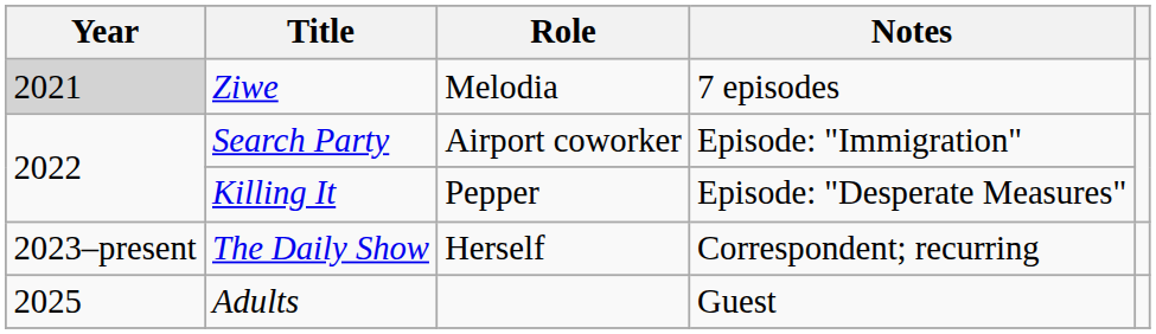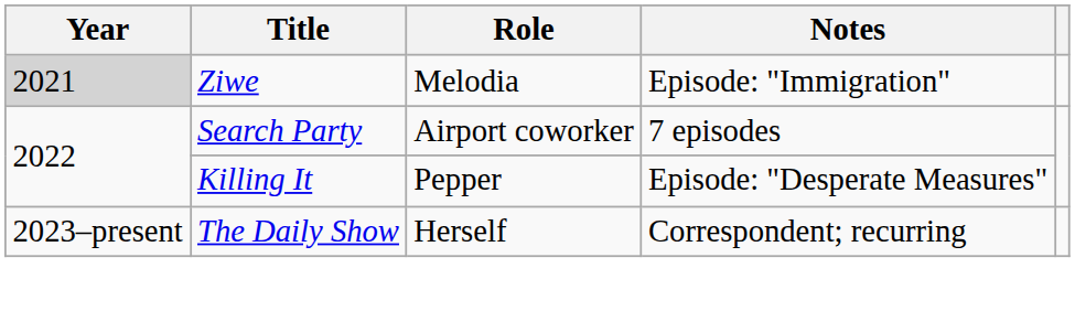 <table class="wikitable sortable">
 <tr>
 <th>Year</th>
 <th>Title</th>
 <th>Role</th>
 <th class="unsortable">Notes</th>
 <th class="unsortable"></th>
 </tr>
 <tr>
 <td style="background: lightgrey;">2021</td>
 <td><em><a href='#'>Ziwe</a></em></td>
 <td>Melodia</td>
-<td>7 episodes</td>
+<td>Episode: "Immigration"</td>
 <td></td>
 </tr>
 <tr>
 <td rowspan="2">2022</td>
 <td><em><a href='#'>Search Party</a></em></td>
 <td>Airport coworker</td>
-<td>Episode: "Immigration"</td>
+<td>7 episodes</td>
 <td rowspan="2"></td>
 </tr>
 <tr>
 <td><em><a href='#'>Killing It</a></em></td>
 <td>Pepper</td>
 <td>Episode: "Desperate Measures"</td>
 </tr>
 <tr>
 <td>2023–present</td>
 <td><em><a href='#'>The Daily Show</a></em></td>
 <td>Herself</td>
 <td>Correspondent; recurring</td>
 <td></td>
 </tr>
-<tr>
-<td>2025</td>
-<td><em>Adults</em></td>
-<td></td>
-<td>Guest</td>
-<td></td>
-</tr>
 </table>
